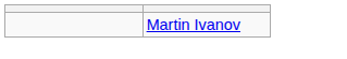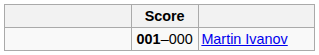 <table class="wikitable" style="text-align: center; font-size:90% ">
 <tr>
 <th align="right" width="120"></th>
+<th width="60">Score</th>
 <th align="left" width="110"></th>
 </tr>
 <tr>
 <td align=right></td>
+<td align=center><strong>001</strong>–000</td>
 <td align=left> <a href='#'>Martin Ivanov</a></td>
 </tr>
 </table>
